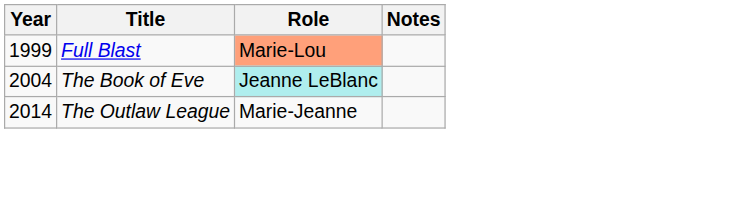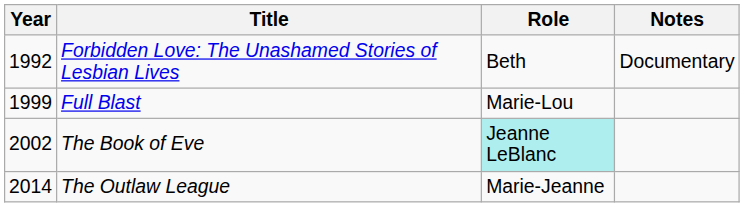 <table class="wikitable sortable">
 <tr>
 <th>Year</th>
 <th>Title</th>
 <th>Role</th>
 <th>Notes</th>
 </tr>
 <tr>
+<td>1992</td>
+<td><em><a href='#'>Forbidden Love: The Unashamed Stories of Lesbian Lives</a></em></td>
+<td>Beth</td>
+<td>Documentary</td>
+</tr>
+<tr>
 <td>1999</td>
 <td><a href='#'><em>Full Blast</em></a></td>
-<td style="background: lightsalmon;">Marie-Lou</td>
+<td>Marie-Lou</td>
 <td></td>
 </tr>
 <tr>
-<td>2004</td>
+<td>2002</td>
 <td><em>The Book of Eve</em></td>
 <td style="background: paleturquoise;">Jeanne LeBlanc</td>
 <td></td>
 </tr>
 <tr>
 <td>2014</td>
 <td><em>The Outlaw League</em></td>
 <td>Marie-Jeanne</td>
 <td></td>
 </tr>
 </table>
